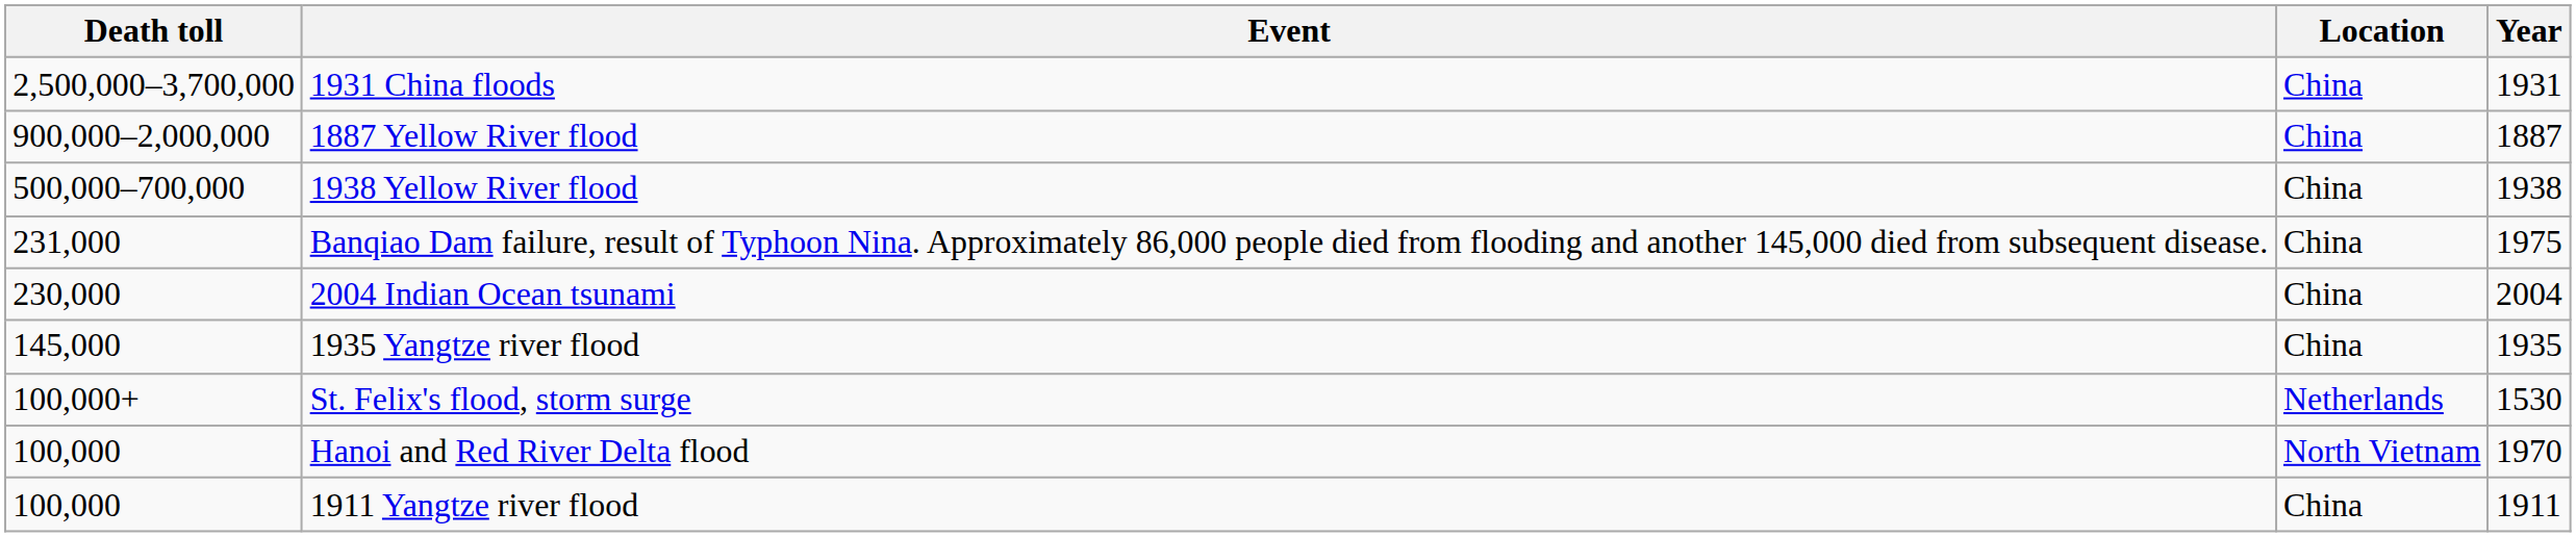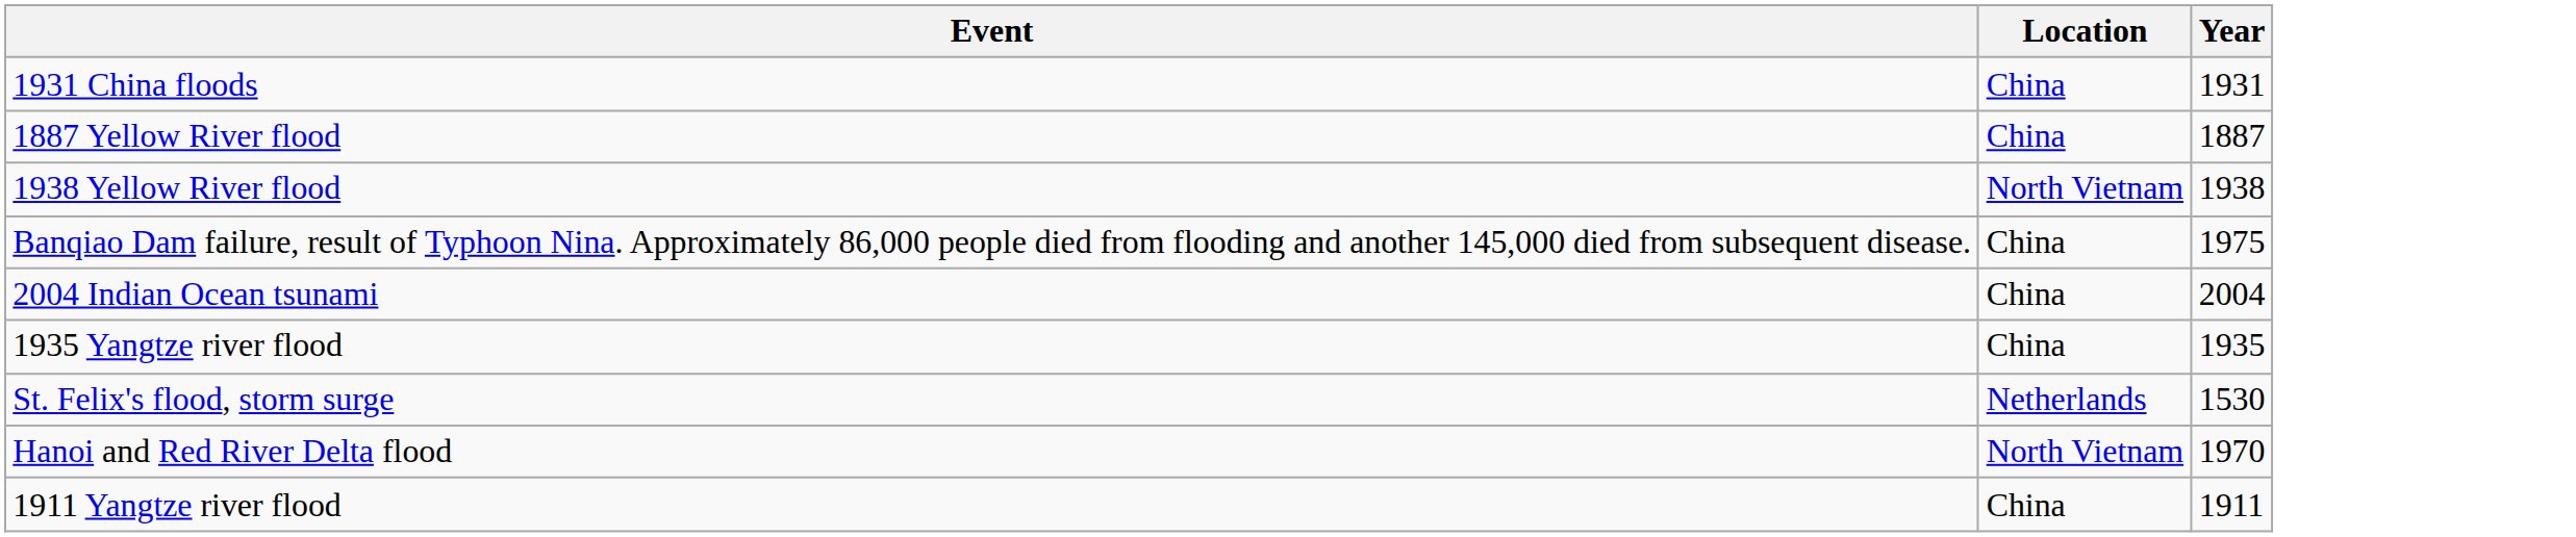 <table class="sortable wikitable">
 <tr style="background:#ccc;">
-<th>Death toll</th>
 <th>Event</th>
 <th>Location</th>
 <th>Year</th>
 </tr>
 <tr>
-<td>2,500,000–3,700,000</td>
 <td><a href='#'>1931 China floods</a></td>
 <td><a href='#'>China</a></td>
 <td>1931</td>
 </tr>
 <tr>
-<td>900,000–2,000,000</td>
 <td><a href='#'>1887 Yellow River flood</a></td>
 <td><a href='#'>China</a></td>
 <td>1887</td>
 </tr>
 <tr>
-<td>500,000–700,000</td>
 <td><a href='#'>1938 Yellow River flood</a></td>
-<td>China</td>
+<td><a href='#'>North Vietnam</a></td>
 <td>1938</td>
 </tr>
 <tr>
-<td>231,000</td>
 <td><a href='#'>Banqiao Dam</a> failure, result of <a href='#'>Typhoon Nina</a>. Approximately 86,000 people died from flooding and another 145,000 died from subsequent disease.</td>
 <td>China</td>
 <td>1975</td>
 </tr>
 <tr>
-<td>230,000</td>
 <td><a href='#'>2004 Indian Ocean tsunami</a></td>
 <td>China</td>
 <td>2004</td>
 </tr>
 <tr>
-<td>145,000</td>
 <td>1935 <a href='#'>Yangtze</a> river flood</td>
 <td>China</td>
 <td>1935</td>
 </tr>
 <tr>
-<td>100,000+</td>
 <td><a href='#'>St. Felix's flood</a>, <a href='#'>storm surge</a></td>
 <td><a href='#'>Netherlands</a></td>
 <td>1530</td>
 </tr>
 <tr>
-<td>100,000</td>
 <td><a href='#'>Hanoi</a> and <a href='#'>Red River Delta</a> flood</td>
 <td><a href='#'>North Vietnam</a></td>
 <td>1970</td>
 </tr>
 <tr>
-<td>100,000</td>
 <td>1911 <a href='#'>Yangtze</a> river flood</td>
 <td>China</td>
 <td>1911</td>
 </tr>
 </table>
